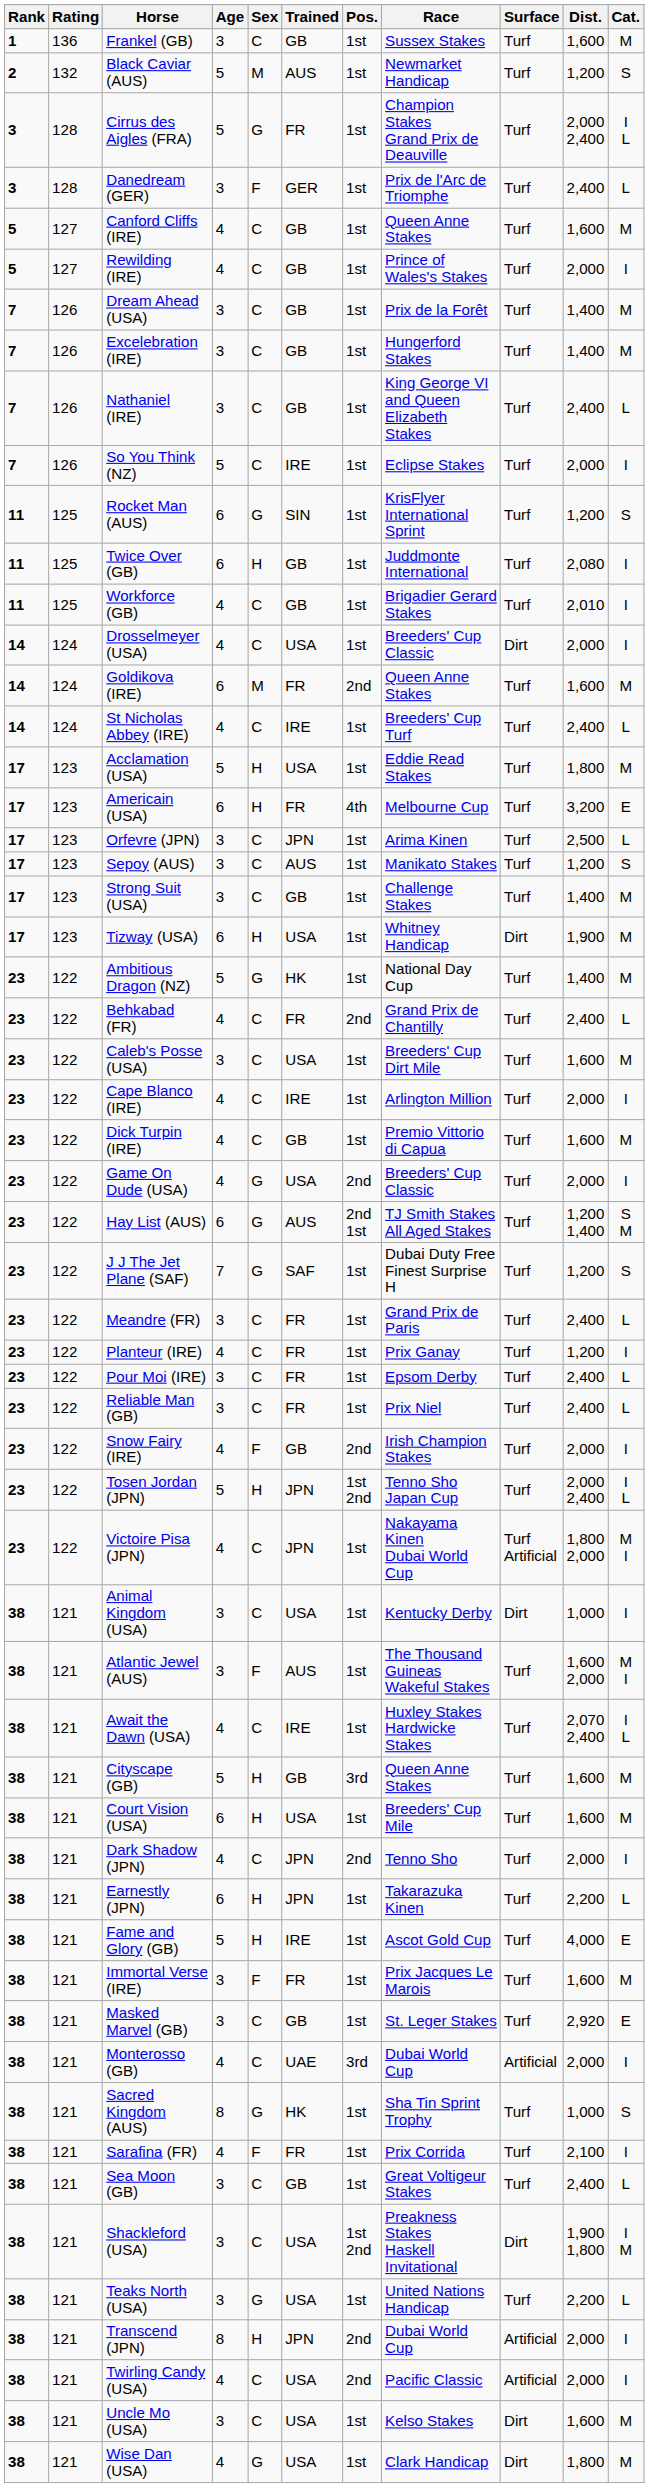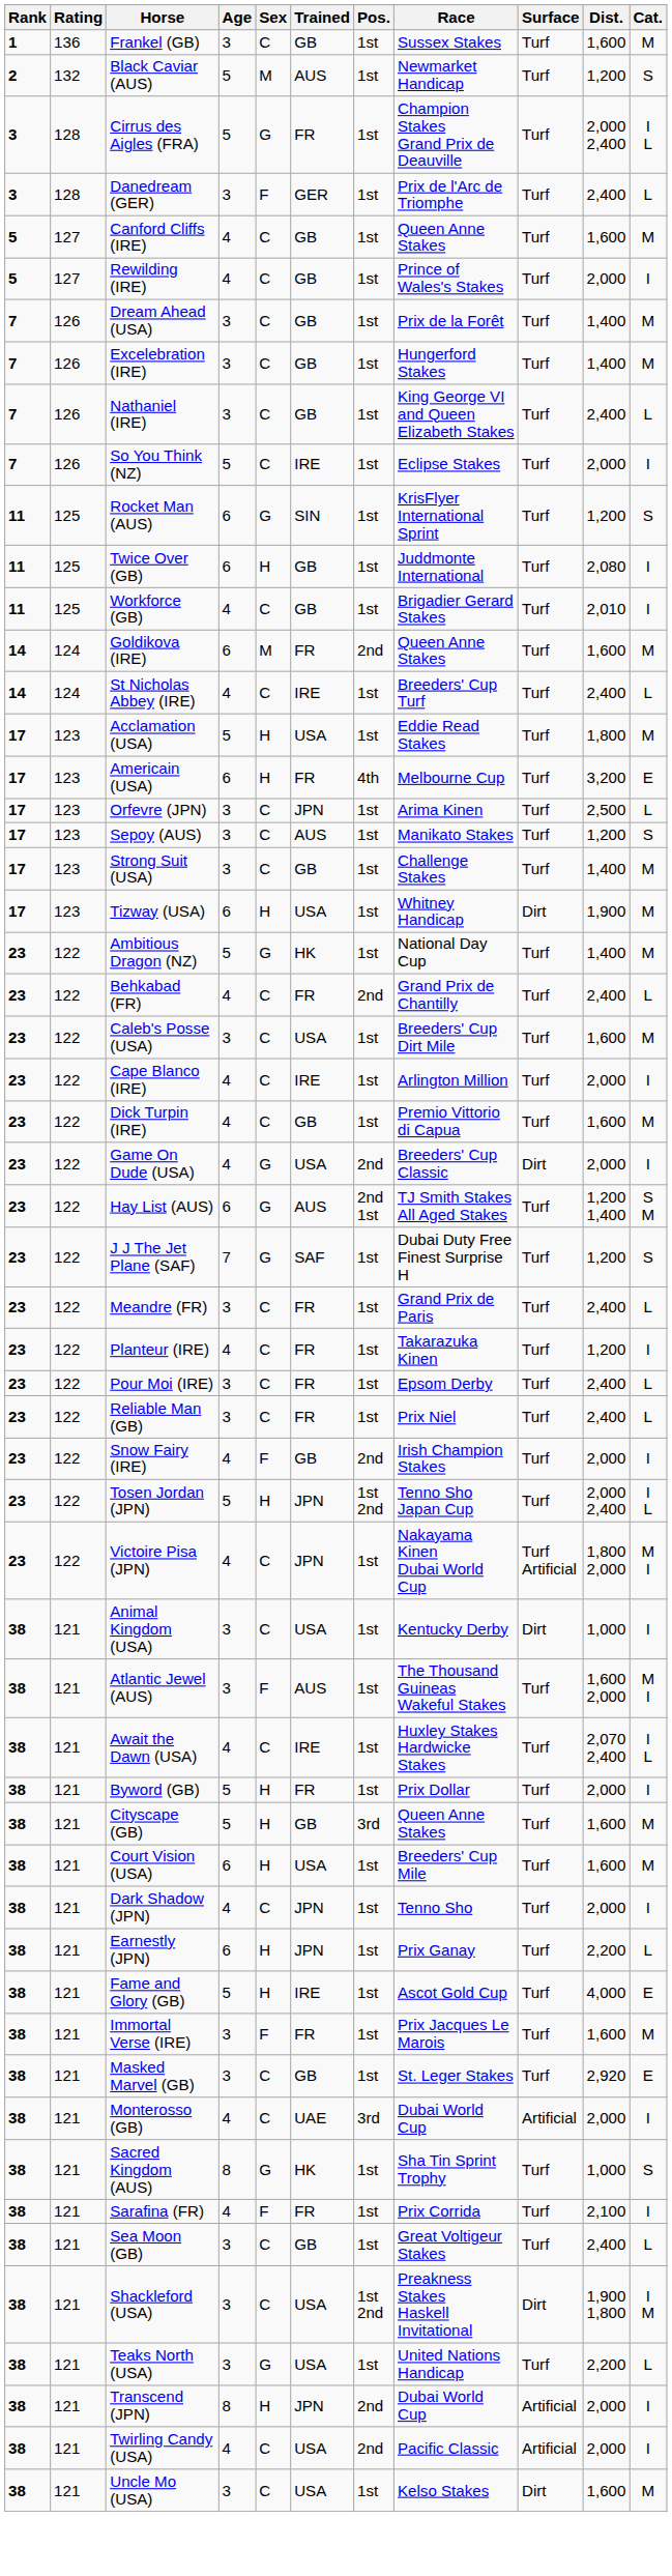 <table class="wikitable sortable" style="font-size:90%">
 <tr bgcolor=#D2B48C align=center>
 <th><strong>Rank</strong><br></th>
 <th><strong>Rating</strong><br></th>
 <th><strong>Horse</strong><br></th>
 <th><strong>Age</strong><br></th>
 <th><strong>Sex</strong><br></th>
 <th><strong>Trained</strong><br></th>
 <th><strong>Pos.</strong><br></th>
 <th><strong>Race</strong><br></th>
 <th><strong>Surface</strong><br></th>
 <th><strong>Dist.</strong><br></th>
 <th><strong>Cat.</strong><br></th>
 </tr>
 <tr>
 <td><strong>1</strong></td>
 <td>136</td>
 <td><a href='#'>Frankel</a> (GB)</td>
 <td>3</td>
 <td>C</td>
 <td>GB</td>
 <td>1st</td>
 <td><a href='#'>Sussex Stakes</a></td>
 <td>Turf</td>
 <td>1,600</td>
 <td align=center>M</td>
 </tr>
 <tr>
 <td><strong>2</strong></td>
 <td>132</td>
 <td><a href='#'>Black Caviar</a> (AUS)</td>
 <td>5</td>
 <td>M</td>
 <td>AUS</td>
 <td>1st</td>
 <td><a href='#'>Newmarket Handicap</a></td>
 <td>Turf</td>
 <td>1,200</td>
 <td align=center>S</td>
 </tr>
 <tr>
 <td><strong>3</strong></td>
 <td>128</td>
 <td><a href='#'>Cirrus des Aigles</a> (FRA)</td>
 <td>5</td>
 <td>G</td>
 <td>FR</td>
 <td>1st</td>
 <td><a href='#'>Champion Stakes</a><br><a href='#'>Grand Prix de Deauville</a></td>
 <td>Turf</td>
 <td>2,000<br>2,400</td>
 <td align=center>I<br>L</td>
 </tr>
 <tr>
 <td><strong>3</strong></td>
 <td>128</td>
 <td><a href='#'>Danedream</a> (GER)</td>
 <td>3</td>
 <td>F</td>
 <td>GER</td>
 <td>1st</td>
 <td><a href='#'>Prix de l'Arc de Triomphe</a></td>
 <td>Turf</td>
 <td>2,400</td>
 <td align=center>L</td>
 </tr>
 <tr>
 <td><strong>5</strong></td>
 <td>127</td>
 <td><a href='#'>Canford Cliffs</a> (IRE)</td>
 <td>4</td>
 <td>C</td>
 <td>GB</td>
 <td>1st</td>
 <td><a href='#'>Queen Anne Stakes</a></td>
 <td>Turf</td>
 <td>1,600</td>
 <td align=center>M</td>
 </tr>
 <tr>
 <td><strong>5</strong></td>
 <td>127</td>
 <td><a href='#'>Rewilding</a> (IRE)</td>
 <td>4</td>
 <td>C</td>
 <td>GB</td>
 <td>1st</td>
 <td><a href='#'>Prince of Wales's Stakes</a></td>
 <td>Turf</td>
 <td>2,000</td>
 <td align=center>I</td>
 </tr>
 <tr>
 <td><strong>7</strong></td>
 <td>126</td>
 <td><a href='#'>Dream Ahead</a> (USA)</td>
 <td>3</td>
 <td>C</td>
 <td>GB</td>
 <td>1st</td>
 <td><a href='#'>Prix de la Forêt</a></td>
 <td>Turf</td>
 <td>1,400</td>
 <td align=center>M</td>
 </tr>
 <tr>
 <td><strong>7</strong></td>
 <td>126</td>
 <td><a href='#'>Excelebration</a> (IRE)</td>
 <td>3</td>
 <td>C</td>
 <td>GB</td>
 <td>1st</td>
 <td><a href='#'>Hungerford Stakes</a></td>
 <td>Turf</td>
 <td>1,400</td>
 <td align=center>M</td>
 </tr>
 <tr>
 <td><strong>7</strong></td>
 <td>126</td>
 <td><a href='#'>Nathaniel</a> (IRE)</td>
 <td>3</td>
 <td>C</td>
 <td>GB</td>
 <td>1st</td>
 <td><a href='#'>King George VI and Queen Elizabeth Stakes</a></td>
 <td>Turf</td>
 <td>2,400</td>
 <td align=center>L</td>
 </tr>
 <tr>
 <td><strong>7</strong></td>
 <td>126</td>
 <td><a href='#'>So You Think</a> (NZ)</td>
 <td>5</td>
 <td>C</td>
 <td>IRE</td>
 <td>1st</td>
 <td><a href='#'>Eclipse Stakes</a></td>
 <td>Turf</td>
 <td>2,000</td>
 <td align=center>I</td>
 </tr>
 <tr>
 <td><strong>11</strong></td>
 <td>125</td>
 <td><a href='#'>Rocket Man</a> (AUS)</td>
 <td>6</td>
 <td>G</td>
 <td>SIN</td>
 <td>1st</td>
 <td><a href='#'>KrisFlyer International Sprint</a></td>
 <td>Turf</td>
 <td>1,200</td>
 <td align=center>S</td>
 </tr>
 <tr>
 <td><strong>11</strong></td>
 <td>125</td>
 <td><a href='#'>Twice Over</a> (GB)</td>
 <td>6</td>
 <td>H</td>
 <td>GB</td>
 <td>1st</td>
 <td><a href='#'>Juddmonte International</a></td>
 <td>Turf</td>
 <td>2,080</td>
 <td align=center>I</td>
 </tr>
 <tr>
 <td><strong>11</strong></td>
 <td>125</td>
 <td><a href='#'>Workforce</a> (GB)</td>
 <td>4</td>
 <td>C</td>
 <td>GB</td>
 <td>1st</td>
 <td><a href='#'>Brigadier Gerard Stakes</a></td>
 <td>Turf</td>
 <td>2,010</td>
 <td align=center>I</td>
 </tr>
 <tr>
 <td><strong>14</strong></td>
 <td>124</td>
-<td><a href='#'>Drosselmeyer</a> (USA)</td>
-<td>4</td>
-<td>C</td>
-<td>USA</td>
-<td>1st</td>
-<td><a href='#'>Breeders' Cup Classic</a></td>
-<td>Dirt</td>
-<td>2,000</td>
-<td align=center>I</td>
-</tr>
-<tr>
-<td><strong>14</strong></td>
-<td>124</td>
 <td><a href='#'>Goldikova</a> (IRE)</td>
 <td>6</td>
 <td>M</td>
 <td>FR</td>
 <td>2nd</td>
 <td><a href='#'>Queen Anne Stakes</a></td>
 <td>Turf</td>
 <td>1,600</td>
 <td align=center>M</td>
 </tr>
 <tr>
 <td><strong>14</strong></td>
 <td>124</td>
 <td><a href='#'>St Nicholas Abbey</a> (IRE)</td>
 <td>4</td>
 <td>C</td>
 <td>IRE</td>
 <td>1st</td>
 <td><a href='#'>Breeders' Cup Turf</a></td>
 <td>Turf</td>
 <td>2,400</td>
 <td align=center>L</td>
 </tr>
 <tr>
 <td><strong>17</strong></td>
 <td>123</td>
 <td><a href='#'>Acclamation</a> (USA)</td>
 <td>5</td>
 <td>H</td>
 <td>USA</td>
 <td>1st</td>
 <td><a href='#'>Eddie Read Stakes</a></td>
 <td>Turf</td>
 <td>1,800</td>
 <td align=center>M</td>
 </tr>
 <tr>
 <td><strong>17</strong></td>
 <td>123</td>
 <td><a href='#'>Americain</a> (USA)</td>
 <td>6</td>
 <td>H</td>
 <td>FR</td>
 <td>4th</td>
 <td><a href='#'>Melbourne Cup</a></td>
 <td>Turf</td>
 <td>3,200</td>
 <td align=center>E</td>
 </tr>
 <tr>
 <td><strong>17</strong></td>
 <td>123</td>
 <td><a href='#'>Orfevre</a> (JPN)</td>
 <td>3</td>
 <td>C</td>
 <td>JPN</td>
 <td>1st</td>
 <td><a href='#'>Arima Kinen</a></td>
 <td>Turf</td>
 <td>2,500</td>
 <td align=center>L</td>
 </tr>
 <tr>
 <td><strong>17</strong></td>
 <td>123</td>
 <td><a href='#'>Sepoy</a> (AUS)</td>
 <td>3</td>
 <td>C</td>
 <td>AUS</td>
 <td>1st</td>
 <td><a href='#'>Manikato Stakes</a></td>
 <td>Turf</td>
 <td>1,200</td>
 <td align=center>S</td>
 </tr>
 <tr>
 <td><strong>17</strong></td>
 <td>123</td>
 <td><a href='#'>Strong Suit</a> (USA)</td>
 <td>3</td>
 <td>C</td>
 <td>GB</td>
 <td>1st</td>
 <td><a href='#'>Challenge Stakes</a></td>
 <td>Turf</td>
 <td>1,400</td>
 <td align=center>M</td>
 </tr>
 <tr>
 <td><strong>17</strong></td>
 <td>123</td>
 <td><a href='#'>Tizway</a> (USA)</td>
 <td>6</td>
 <td>H</td>
 <td>USA</td>
 <td>1st</td>
 <td><a href='#'>Whitney Handicap</a></td>
 <td>Dirt</td>
 <td>1,900</td>
 <td align=center>M</td>
 </tr>
 <tr>
 <td><strong>23</strong></td>
 <td>122</td>
 <td><a href='#'>Ambitious Dragon</a> (NZ)</td>
 <td>5</td>
 <td>G</td>
 <td>HK</td>
 <td>1st</td>
 <td>National Day Cup</td>
 <td>Turf</td>
 <td>1,400</td>
 <td align=center>M</td>
 </tr>
 <tr>
 <td><strong>23</strong></td>
 <td>122</td>
 <td><a href='#'>Behkabad</a> (FR)</td>
 <td>4</td>
 <td>C</td>
 <td>FR</td>
 <td>2nd</td>
 <td><a href='#'>Grand Prix de Chantilly</a></td>
 <td>Turf</td>
 <td>2,400</td>
 <td align=center>L</td>
 </tr>
 <tr>
 <td><strong>23</strong></td>
 <td>122</td>
 <td><a href='#'>Caleb's Posse</a> (USA)</td>
 <td>3</td>
 <td>C</td>
 <td>USA</td>
 <td>1st</td>
 <td><a href='#'>Breeders' Cup Dirt Mile</a></td>
 <td>Turf</td>
 <td>1,600</td>
 <td align=center>M</td>
 </tr>
 <tr>
 <td><strong>23</strong></td>
 <td>122</td>
 <td><a href='#'>Cape Blanco</a> (IRE)</td>
 <td>4</td>
 <td>C</td>
 <td>IRE</td>
 <td>1st</td>
 <td><a href='#'>Arlington Million</a></td>
 <td>Turf</td>
 <td>2,000</td>
 <td align=center>I</td>
 </tr>
 <tr>
 <td><strong>23</strong></td>
 <td>122</td>
 <td><a href='#'>Dick Turpin</a> (IRE)</td>
 <td>4</td>
 <td>C</td>
 <td>GB</td>
 <td>1st</td>
 <td><a href='#'>Premio Vittorio di Capua</a></td>
 <td>Turf</td>
 <td>1,600</td>
 <td align=center>M</td>
 </tr>
 <tr>
 <td><strong>23</strong></td>
 <td>122</td>
 <td><a href='#'>Game On Dude</a> (USA)</td>
 <td>4</td>
 <td>G</td>
 <td>USA</td>
 <td>2nd</td>
 <td><a href='#'>Breeders' Cup Classic</a></td>
-<td>Turf</td>
+<td>Dirt</td>
 <td>2,000</td>
 <td align=center>I</td>
 </tr>
 <tr>
 <td><strong>23</strong></td>
 <td>122</td>
 <td><a href='#'>Hay List</a> (AUS)</td>
 <td>6</td>
 <td>G</td>
 <td>AUS</td>
 <td>2nd<br>1st</td>
 <td><a href='#'>TJ Smith Stakes</a><br><a href='#'>All Aged Stakes</a></td>
 <td>Turf</td>
 <td>1,200<br>1,400</td>
 <td align=center>S<br>M</td>
 </tr>
 <tr>
 <td><strong>23</strong></td>
 <td>122</td>
 <td><a href='#'>J J The Jet Plane</a> (SAF)</td>
 <td>7</td>
 <td>G</td>
 <td>SAF</td>
 <td>1st</td>
 <td>Dubai Duty Free Finest Surprise H</td>
 <td>Turf</td>
 <td>1,200</td>
 <td align=center>S</td>
 </tr>
 <tr>
 <td><strong>23</strong></td>
 <td>122</td>
 <td><a href='#'>Meandre</a> (FR)</td>
 <td>3</td>
 <td>C</td>
 <td>FR</td>
 <td>1st</td>
 <td><a href='#'>Grand Prix de Paris</a></td>
 <td>Turf</td>
 <td>2,400</td>
 <td align=center>L</td>
 </tr>
 <tr>
 <td><strong>23</strong></td>
 <td>122</td>
 <td><a href='#'>Planteur</a> (IRE)</td>
 <td>4</td>
 <td>C</td>
 <td>FR</td>
 <td>1st</td>
-<td><a href='#'>Prix Ganay</a></td>
+<td><a href='#'>Takarazuka Kinen</a></td>
 <td>Turf</td>
 <td>1,200</td>
 <td align=center>I</td>
 </tr>
 <tr>
 <td><strong>23</strong></td>
 <td>122</td>
 <td><a href='#'>Pour Moi</a> (IRE)</td>
 <td>3</td>
 <td>C</td>
 <td>FR</td>
 <td>1st</td>
 <td><a href='#'>Epsom Derby</a></td>
 <td>Turf</td>
 <td>2,400</td>
 <td align=center>L</td>
 </tr>
 <tr>
 <td><strong>23</strong></td>
 <td>122</td>
 <td><a href='#'>Reliable Man</a> (GB)</td>
 <td>3</td>
 <td>C</td>
 <td>FR</td>
 <td>1st</td>
 <td><a href='#'>Prix Niel</a></td>
 <td>Turf</td>
 <td>2,400</td>
 <td align=center>L</td>
 </tr>
 <tr>
 <td><strong>23</strong></td>
 <td>122</td>
 <td><a href='#'>Snow Fairy</a> (IRE)</td>
 <td>4</td>
 <td>F</td>
 <td>GB</td>
 <td>2nd</td>
 <td><a href='#'>Irish Champion Stakes</a></td>
 <td>Turf</td>
 <td>2,000</td>
 <td align=center>I</td>
 </tr>
 <tr>
 <td><strong>23</strong></td>
 <td>122</td>
 <td><a href='#'>Tosen Jordan</a> (JPN)</td>
 <td>5</td>
 <td>H</td>
 <td>JPN</td>
 <td>1st<br>2nd</td>
 <td><a href='#'>Tenno Sho</a><br><a href='#'>Japan Cup</a></td>
 <td>Turf</td>
 <td>2,000<br>2,400</td>
 <td align=center>I<br>L</td>
 </tr>
 <tr>
 <td><strong>23</strong></td>
 <td>122</td>
 <td><a href='#'>Victoire Pisa</a> (JPN)</td>
 <td>4</td>
 <td>C</td>
 <td>JPN</td>
 <td>1st</td>
 <td><a href='#'>Nakayama Kinen</a><br><a href='#'>Dubai World Cup</a></td>
 <td>Turf<br>Artificial</td>
 <td>1,800<br>2,000</td>
 <td align=center>M<br>I</td>
 </tr>
 <tr>
 <td><strong>38</strong></td>
 <td>121</td>
 <td><a href='#'>Animal Kingdom</a> (USA)</td>
 <td>3</td>
 <td>C</td>
 <td>USA</td>
 <td>1st</td>
 <td><a href='#'>Kentucky Derby</a></td>
 <td>Dirt</td>
 <td>1,000</td>
 <td align=center>I</td>
 </tr>
 <tr>
 <td><strong>38</strong></td>
 <td>121</td>
 <td><a href='#'>Atlantic Jewel</a> (AUS)</td>
 <td>3</td>
 <td>F</td>
 <td>AUS</td>
 <td>1st</td>
 <td><a href='#'>The Thousand Guineas</a><br><a href='#'>Wakeful Stakes</a></td>
 <td>Turf</td>
 <td>1,600<br>2,000</td>
 <td align=center>M<br>I</td>
 </tr>
 <tr>
 <td><strong>38</strong></td>
 <td>121</td>
 <td><a href='#'>Await the Dawn</a> (USA)</td>
 <td>4</td>
 <td>C</td>
 <td>IRE</td>
 <td>1st</td>
 <td><a href='#'>Huxley Stakes</a><br><a href='#'>Hardwicke Stakes</a></td>
 <td>Turf</td>
 <td>2,070<br>2,400</td>
 <td align=center>I<br>L</td>
 </tr>
 <tr>
 <td><strong>38</strong></td>
 <td>121</td>
+<td><a href='#'>Byword</a> (GB)</td>
+<td>5</td>
+<td>H</td>
+<td>FR</td>
+<td>1st</td>
+<td><a href='#'>Prix Dollar</a></td>
+<td>Turf</td>
+<td>2,000</td>
+<td align=center>I</td>
+</tr>
+<tr>
+<td><strong>38</strong></td>
+<td>121</td>
 <td><a href='#'>Cityscape</a> (GB)</td>
 <td>5</td>
 <td>H</td>
 <td>GB</td>
 <td>3rd</td>
 <td><a href='#'>Queen Anne Stakes</a></td>
 <td>Turf</td>
 <td>1,600</td>
 <td align=center>M</td>
 </tr>
 <tr>
 <td><strong>38</strong></td>
 <td>121</td>
 <td><a href='#'>Court Vision</a> (USA)</td>
 <td>6</td>
 <td>H</td>
 <td>USA</td>
 <td>1st</td>
 <td><a href='#'>Breeders' Cup Mile</a></td>
 <td>Turf</td>
 <td>1,600</td>
 <td align=center>M</td>
 </tr>
 <tr>
 <td><strong>38</strong></td>
 <td>121</td>
 <td><a href='#'>Dark Shadow</a> (JPN)</td>
 <td>4</td>
 <td>C</td>
 <td>JPN</td>
-<td>2nd</td>
+<td>1st</td>
 <td><a href='#'>Tenno Sho</a></td>
 <td>Turf</td>
 <td>2,000</td>
 <td align=center>I</td>
 </tr>
 <tr>
 <td><strong>38</strong></td>
 <td>121</td>
 <td><a href='#'>Earnestly</a> (JPN)</td>
 <td>6</td>
 <td>H</td>
 <td>JPN</td>
 <td>1st</td>
-<td><a href='#'>Takarazuka Kinen</a></td>
+<td><a href='#'>Prix Ganay</a></td>
 <td>Turf</td>
 <td>2,200</td>
 <td align=center>L</td>
 </tr>
 <tr>
 <td><strong>38</strong></td>
 <td>121</td>
 <td><a href='#'>Fame and Glory</a> (GB)</td>
 <td>5</td>
 <td>H</td>
 <td>IRE</td>
 <td>1st</td>
 <td><a href='#'>Ascot Gold Cup</a></td>
 <td>Turf</td>
 <td>4,000</td>
 <td align=center>E</td>
 </tr>
 <tr>
 <td><strong>38</strong></td>
 <td>121</td>
 <td><a href='#'>Immortal Verse</a> (IRE)</td>
 <td>3</td>
 <td>F</td>
 <td>FR</td>
 <td>1st</td>
 <td><a href='#'>Prix Jacques Le Marois</a></td>
 <td>Turf</td>
 <td>1,600</td>
 <td align=center>M</td>
 </tr>
 <tr>
 <td><strong>38</strong></td>
 <td>121</td>
 <td><a href='#'>Masked Marvel</a> (GB)</td>
 <td>3</td>
 <td>C</td>
 <td>GB</td>
 <td>1st</td>
 <td><a href='#'>St. Leger Stakes</a></td>
 <td>Turf</td>
 <td>2,920</td>
 <td align=center>E</td>
 </tr>
 <tr>
 <td><strong>38</strong></td>
 <td>121</td>
 <td><a href='#'>Monterosso</a> (GB)</td>
 <td>4</td>
 <td>C</td>
 <td>UAE</td>
 <td>3rd</td>
 <td><a href='#'>Dubai World Cup</a></td>
 <td>Artificial</td>
 <td>2,000</td>
 <td align=center>I</td>
 </tr>
 <tr>
 <td><strong>38</strong></td>
 <td>121</td>
 <td><a href='#'>Sacred Kingdom</a> (AUS)</td>
 <td>8</td>
 <td>G</td>
 <td>HK</td>
 <td>1st</td>
 <td><a href='#'>Sha Tin Sprint Trophy</a></td>
 <td>Turf</td>
 <td>1,000</td>
 <td align=center>S</td>
 </tr>
 <tr>
 <td><strong>38</strong></td>
 <td>121</td>
 <td><a href='#'>Sarafina</a> (FR)</td>
 <td>4</td>
 <td>F</td>
 <td>FR</td>
 <td>1st</td>
 <td><a href='#'>Prix Corrida</a></td>
 <td>Turf</td>
 <td>2,100</td>
 <td align=center>I</td>
 </tr>
 <tr>
 <td><strong>38</strong></td>
 <td>121</td>
 <td><a href='#'>Sea Moon</a> (GB)</td>
 <td>3</td>
 <td>C</td>
 <td>GB</td>
 <td>1st</td>
 <td><a href='#'>Great Voltigeur Stakes</a></td>
 <td>Turf</td>
 <td>2,400</td>
 <td align=center>L</td>
 </tr>
 <tr>
 <td><strong>38</strong></td>
 <td>121</td>
 <td><a href='#'>Shackleford</a> (USA)</td>
 <td>3</td>
 <td>C</td>
 <td>USA</td>
 <td>1st<br>2nd</td>
 <td><a href='#'>Preakness Stakes</a><br><a href='#'>Haskell Invitational</a></td>
 <td>Dirt</td>
 <td>1,900<br>1,800</td>
 <td align=center>I<br>M</td>
 </tr>
 <tr>
 <td><strong>38</strong></td>
 <td>121</td>
 <td><a href='#'>Teaks North</a> (USA)</td>
 <td>3</td>
 <td>G</td>
 <td>USA</td>
 <td>1st</td>
 <td><a href='#'>United Nations Handicap</a></td>
 <td>Turf</td>
 <td>2,200</td>
 <td align=center>L</td>
 </tr>
 <tr>
 <td><strong>38</strong></td>
 <td>121</td>
 <td><a href='#'>Transcend</a> (JPN)</td>
 <td>8</td>
 <td>H</td>
 <td>JPN</td>
 <td>2nd</td>
 <td><a href='#'>Dubai World Cup</a></td>
 <td>Artificial</td>
 <td>2,000</td>
 <td align=center>I</td>
 </tr>
 <tr>
 <td><strong>38</strong></td>
 <td>121</td>
 <td><a href='#'>Twirling Candy</a> (USA)</td>
 <td>4</td>
 <td>C</td>
 <td>USA</td>
 <td>2nd</td>
 <td><a href='#'>Pacific Classic</a></td>
 <td>Artificial</td>
 <td>2,000</td>
 <td align=center>I</td>
 </tr>
 <tr>
 <td><strong>38</strong></td>
 <td>121</td>
 <td><a href='#'>Uncle Mo</a> (USA)</td>
 <td>3</td>
 <td>C</td>
 <td>USA</td>
 <td>1st</td>
 <td><a href='#'>Kelso Stakes</a></td>
 <td>Dirt</td>
 <td>1,600</td>
 <td align=center>M</td>
 </tr>
 <tr>
-<td><strong>38</strong></td>
-<td>121</td>
-<td><a href='#'>Wise Dan</a> (USA)</td>
-<td>4</td>
-<td>G</td>
-<td>USA</td>
-<td>1st</td>
-<td><a href='#'>Clark Handicap</a></td>
-<td>Dirt</td>
-<td>1,800</td>
-<td align=center>M</td>
-</tr>
-<tr>
 </tr>
 </table>
